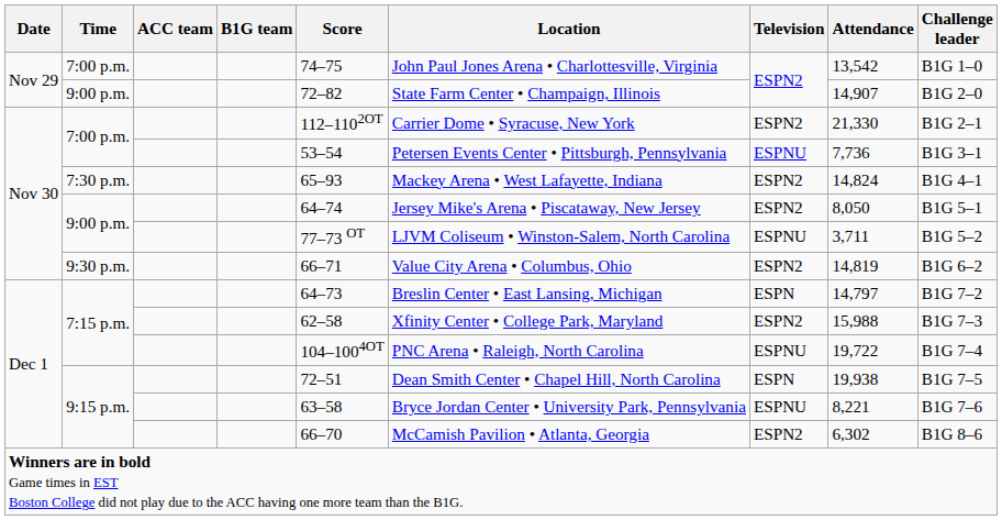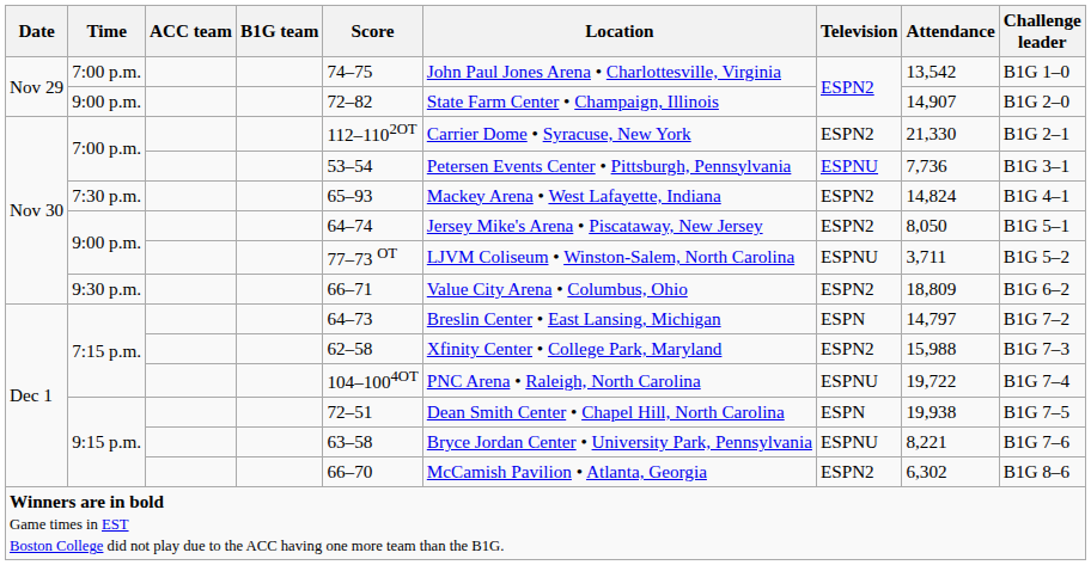 <table class="wikitable" style="font-size: 95%">
 <tr>
 <th>Date</th>
 <th>Time</th>
 <th>ACC team</th>
 <th>B1G team</th>
 <th>Score</th>
 <th>Location</th>
 <th>Television</th>
 <th>Attendance</th>
 <th>Challenge<br>leader</th>
 </tr>
 <tr>
 <td rowspan=2>Nov 29</td>
 <td>7:00 p.m.</td>
 <td></td>
 <td></td>
 <td>74–75</td>
 <td><a href='#'>John Paul Jones Arena</a> • <a href='#'>Charlottesville, Virginia</a></td>
 <td rowspan=2><a href='#'>ESPN2</a></td>
 <td>13,542</td>
 <td>B1G 1–0</td>
 </tr>
 <tr>
 <td>9:00 p.m.</td>
 <td></td>
 <td></td>
 <td>72–82</td>
 <td><a href='#'>State Farm Center</a> • <a href='#'>Champaign, Illinois</a></td>
 <td>14,907</td>
 <td>B1G 2–0</td>
 </tr>
 <tr>
 <td rowspan=6>Nov 30</td>
 <td rowspan=2>7:00 p.m.</td>
 <td></td>
 <td></td>
 <td>112–110<sup>2OT</sup></td>
 <td><a href='#'>Carrier Dome</a> • <a href='#'>Syracuse, New York</a></td>
 <td>ESPN2</td>
 <td>21,330</td>
 <td>B1G 2–1</td>
 </tr>
 <tr>
 <td></td>
 <td></td>
 <td>53–54</td>
 <td><a href='#'>Petersen Events Center</a> • <a href='#'>Pittsburgh, Pennsylvania</a></td>
 <td><a href='#'>ESPNU</a></td>
 <td>7,736</td>
 <td>B1G 3–1</td>
 </tr>
 <tr>
 <td>7:30 p.m.</td>
 <td></td>
 <td></td>
 <td>65–93</td>
 <td><a href='#'>Mackey Arena</a> • <a href='#'>West Lafayette, Indiana</a></td>
 <td>ESPN2</td>
 <td>14,824</td>
 <td>B1G 4–1</td>
 </tr>
 <tr>
 <td rowspan=2>9:00 p.m.</td>
 <td></td>
 <td></td>
 <td>64–74</td>
 <td><a href='#'>Jersey Mike's Arena</a> • <a href='#'>Piscataway, New Jersey</a></td>
 <td>ESPN2</td>
 <td>8,050</td>
 <td>B1G 5–1</td>
 </tr>
 <tr>
 <td></td>
 <td></td>
 <td>77–73 <sup>OT</sup></td>
 <td><a href='#'>LJVM Coliseum</a> • <a href='#'>Winston-Salem, North Carolina</a></td>
 <td>ESPNU</td>
 <td>3,711</td>
 <td>B1G 5–2</td>
 </tr>
 <tr>
 <td>9:30 p.m.</td>
 <td></td>
 <td></td>
 <td>66–71</td>
 <td><a href='#'>Value City Arena</a> • <a href='#'>Columbus, Ohio</a></td>
 <td>ESPN2</td>
-<td>14,819</td>
+<td>18,809</td>
 <td>B1G 6–2</td>
 </tr>
 <tr>
 <td rowspan=6>Dec 1</td>
 <td rowspan=3>7:15 p.m.</td>
 <td></td>
 <td></td>
 <td>64–73</td>
 <td><a href='#'>Breslin Center</a> • <a href='#'>East Lansing, Michigan</a></td>
 <td>ESPN</td>
 <td>14,797</td>
 <td>B1G 7–2</td>
 </tr>
 <tr>
 <td></td>
 <td></td>
 <td>62–58</td>
 <td><a href='#'>Xfinity Center</a> • <a href='#'>College Park, Maryland</a></td>
 <td>ESPN2</td>
 <td>15,988</td>
 <td>B1G 7–3</td>
 </tr>
 <tr>
 <td></td>
 <td></td>
 <td>104–100<sup>4OT</sup></td>
 <td><a href='#'>PNC Arena</a> • <a href='#'>Raleigh, North Carolina</a></td>
 <td>ESPNU</td>
 <td>19,722</td>
 <td>B1G 7–4</td>
 </tr>
 <tr>
 <td rowspan=3>9:15 p.m.</td>
 <td></td>
 <td></td>
 <td>72–51</td>
 <td><a href='#'>Dean Smith Center</a> • <a href='#'>Chapel Hill, North Carolina</a></td>
 <td>ESPN</td>
 <td>19,938</td>
 <td>B1G 7–5</td>
 </tr>
 <tr>
 <td></td>
 <td></td>
 <td>63–58</td>
 <td><a href='#'>Bryce Jordan Center</a> • <a href='#'>University Park, Pennsylvania</a></td>
 <td>ESPNU</td>
 <td>8,221</td>
 <td>B1G 7–6</td>
 </tr>
 <tr>
 <td></td>
 <td></td>
 <td>66–70</td>
 <td><a href='#'>McCamish Pavilion</a> • <a href='#'>Atlanta, Georgia</a></td>
 <td>ESPN2</td>
 <td>6,302</td>
 <td>B1G 8–6</td>
 </tr>
 <tr>
 <td colspan=9><strong>Winners are in bold</strong><br><small>Game times in <a href='#'>EST</a><br><a href='#'>Boston College</a> did not play due to the ACC having one more team than the B1G.</small></td>
 </tr>
 </table>
